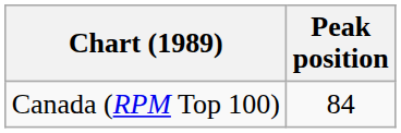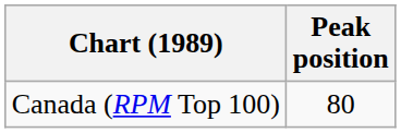 <table class="wikitable">
 <tr>
 <th>Chart (1989)</th>
 <th>Peak<br>position</th>
 </tr>
 <tr>
 <td>Canada (<em><a href='#'>RPM</a></em> Top 100)</td>
-<td style="text-align:center;">84</td>
+<td style="text-align:center;">80</td>
 </tr>
 </table>
